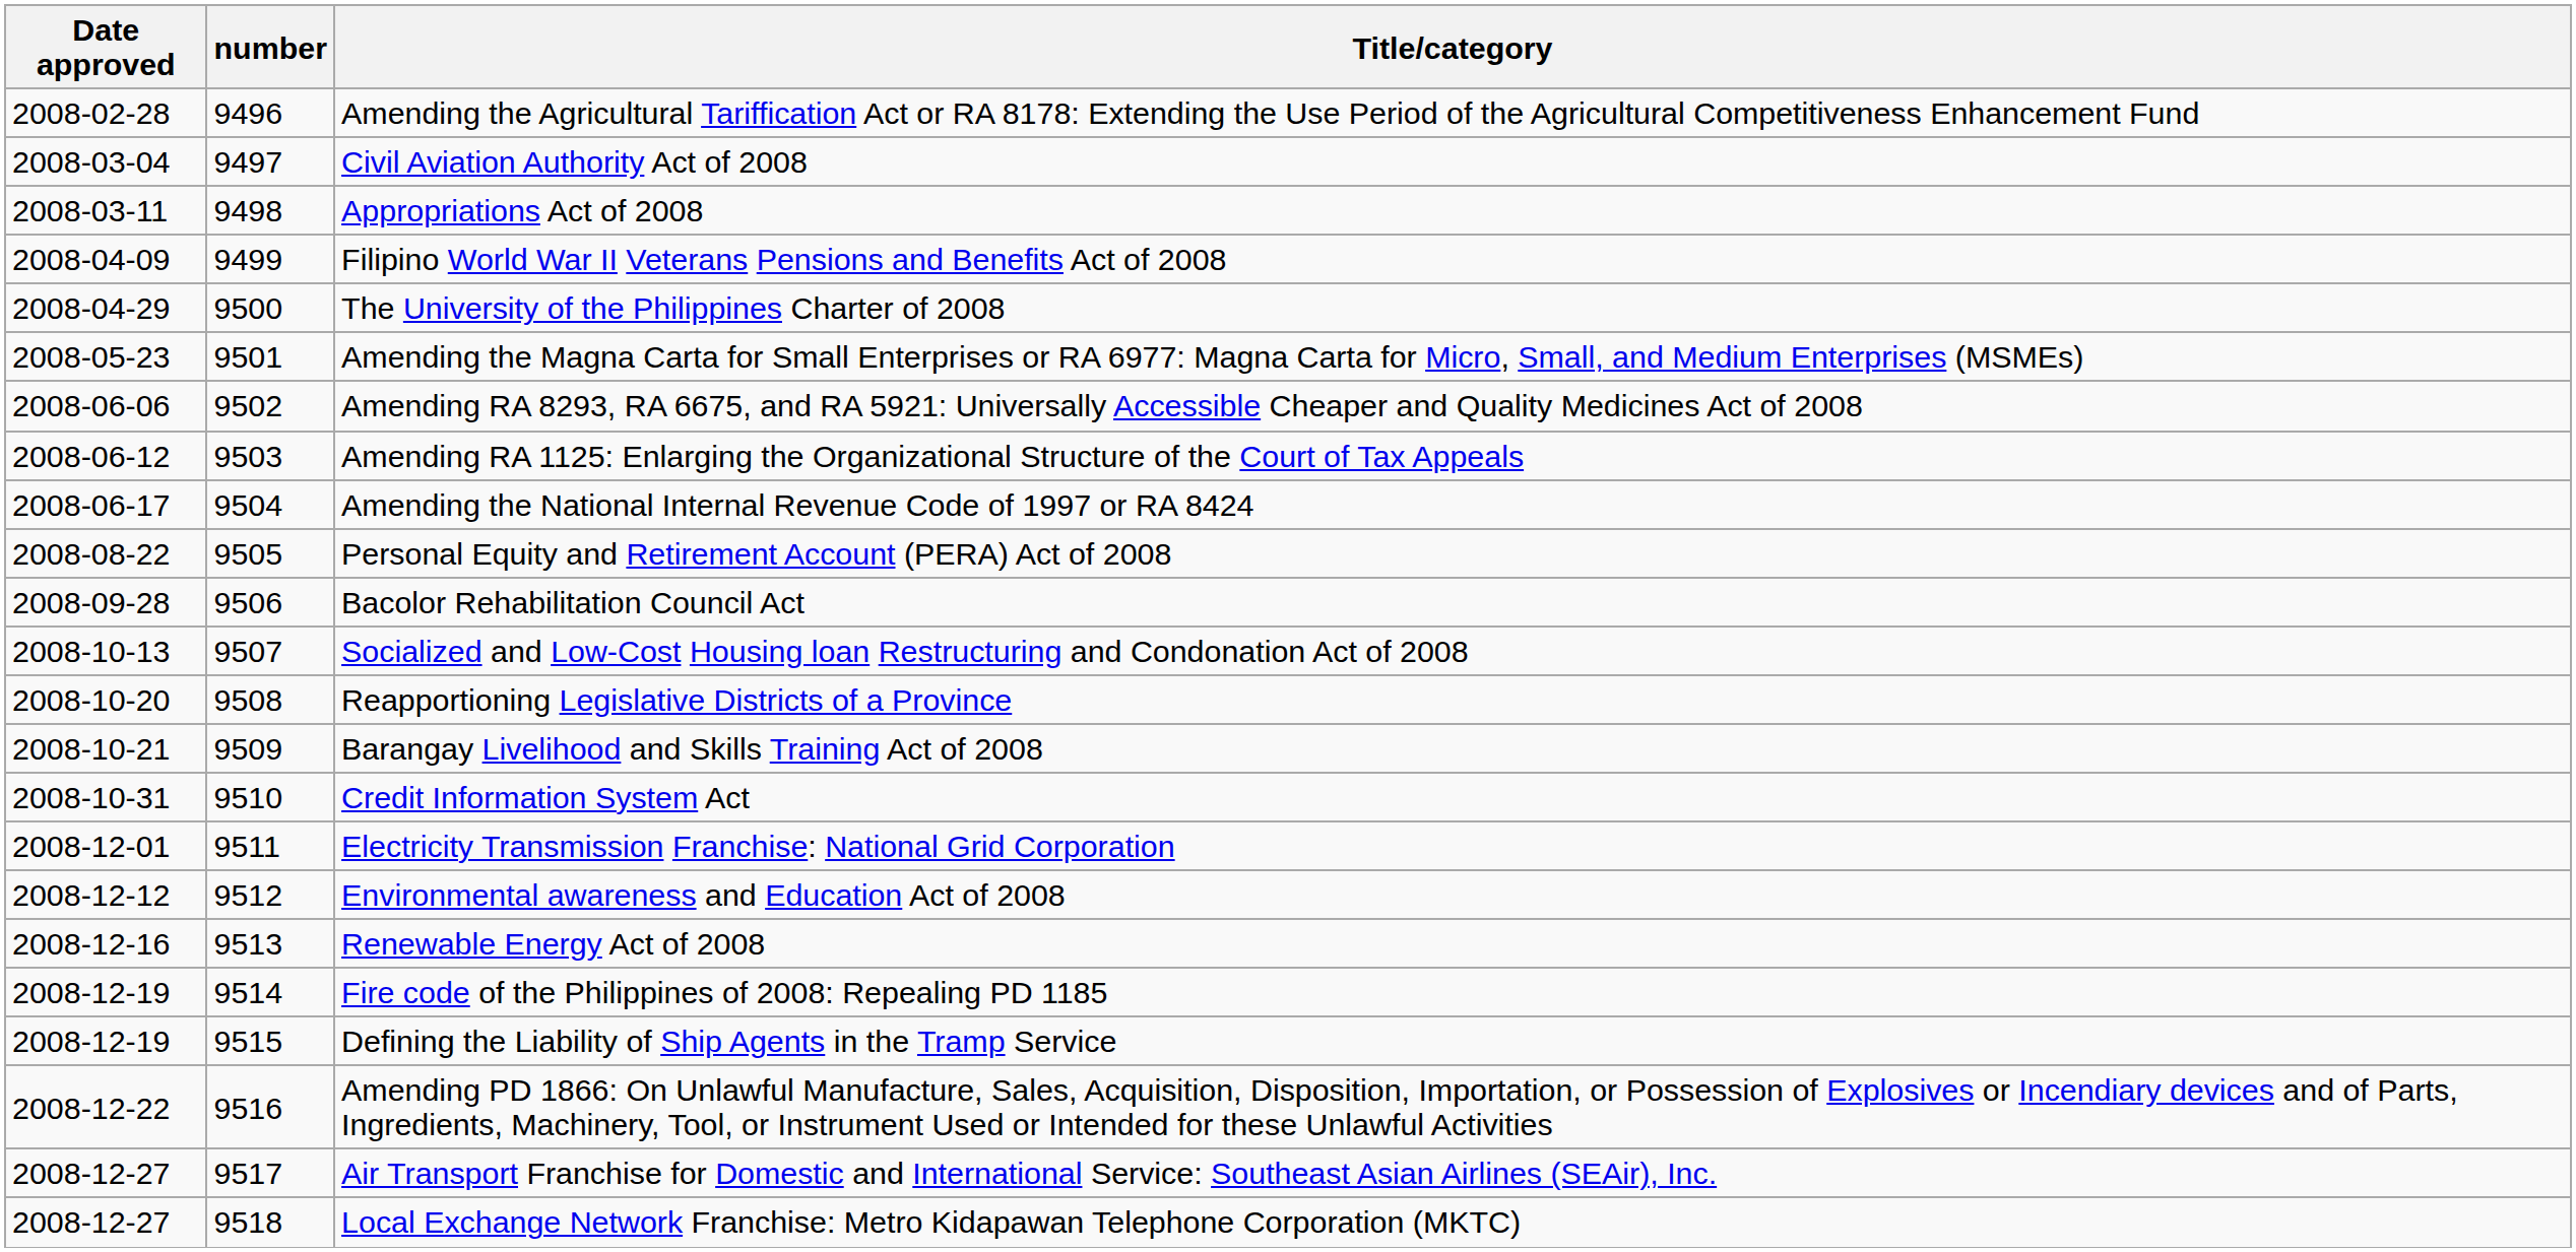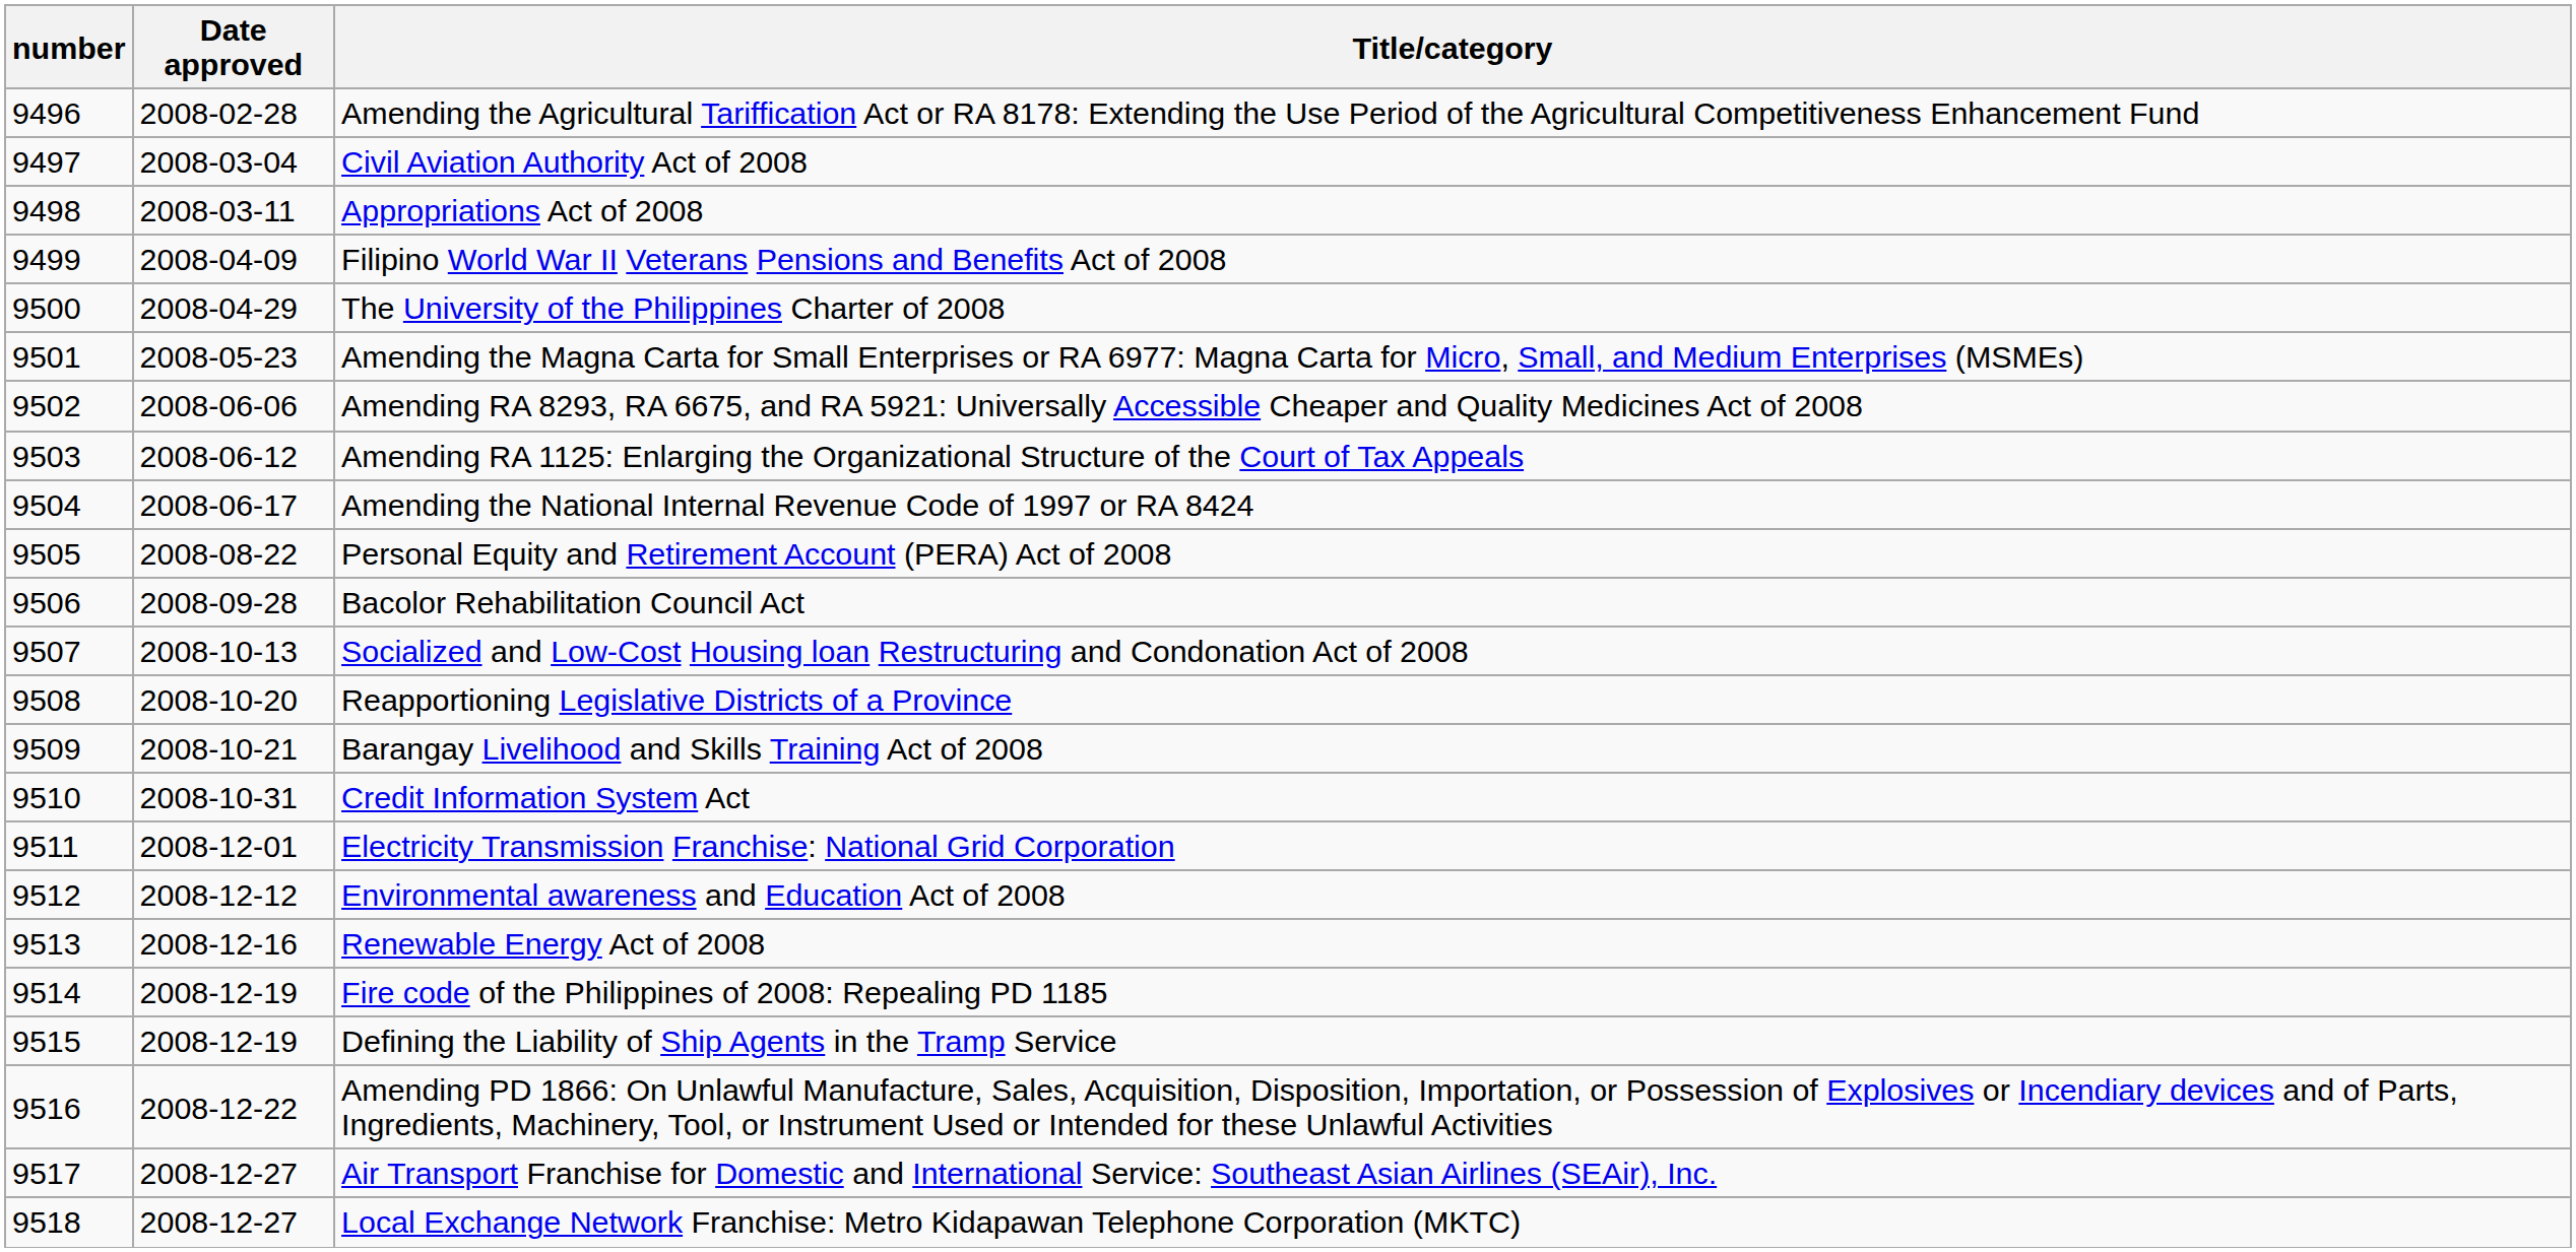 <table class="wikitable sortable collapsible collapsed plainrowheaders" style="width: 100%; font-size: 95%">
 <tr>
+<th scope="col"> number</th>
 <th scope="col" data-sort-type="isoDate">Date approved</th>
-<th scope="col"> number</th>
 <th scope="col">Title/category</th>
 </tr>
 <tr>
+<td>9496</td>
 <td>2008-02-28</td>
-<td>9496</td>
 <td>Amending the Agricultural <a href='#'>Tariffication</a> Act or RA 8178: Extending the Use Period of the Agricultural Competitiveness Enhancement Fund</td>
 </tr>
 <tr>
+<td>9497</td>
 <td>2008-03-04</td>
-<td>9497</td>
 <td><a href='#'>Civil Aviation Authority</a> Act of 2008</td>
 </tr>
 <tr>
+<td>9498</td>
 <td>2008-03-11</td>
-<td>9498</td>
 <td><a href='#'>Appropriations</a> Act of 2008</td>
 </tr>
 <tr>
+<td>9499</td>
 <td>2008-04-09</td>
-<td>9499</td>
 <td>Filipino <a href='#'>World War II</a> <a href='#'>Veterans</a> <a href='#'>Pensions and Benefits</a> Act of 2008</td>
 </tr>
 <tr>
+<td>9500</td>
 <td>2008-04-29</td>
-<td>9500</td>
 <td>The <a href='#'>University of the Philippines</a> Charter of 2008</td>
 </tr>
 <tr>
+<td>9501</td>
 <td>2008-05-23</td>
-<td>9501</td>
 <td>Amending the Magna Carta for Small Enterprises or RA 6977: Magna Carta for <a href='#'>Micro</a>, <a href='#'>Small, and Medium Enterprises</a> (MSMEs)</td>
 </tr>
 <tr>
+<td>9502</td>
 <td>2008-06-06</td>
-<td>9502</td>
 <td>Amending RA 8293, RA 6675, and RA 5921: Universally <a href='#'>Accessible</a> Cheaper and Quality Medicines Act of 2008</td>
 </tr>
 <tr>
+<td>9503</td>
 <td>2008-06-12</td>
-<td>9503</td>
 <td>Amending RA 1125: Enlarging the Organizational Structure of the <a href='#'>Court of Tax Appeals</a></td>
 </tr>
 <tr>
+<td>9504</td>
 <td>2008-06-17</td>
-<td>9504</td>
 <td>Amending the National Internal Revenue Code of 1997 or RA 8424</td>
 </tr>
 <tr>
+<td>9505</td>
 <td>2008-08-22</td>
-<td>9505</td>
 <td>Personal Equity and <a href='#'>Retirement Account</a> (PERA) Act of 2008</td>
 </tr>
 <tr>
+<td>9506</td>
 <td>2008-09-28</td>
-<td>9506</td>
 <td>Bacolor Rehabilitation Council Act</td>
 </tr>
 <tr>
+<td>9507</td>
 <td>2008-10-13</td>
-<td>9507</td>
 <td><a href='#'>Socialized</a> and <a href='#'>Low-Cost</a> <a href='#'>Housing loan</a> <a href='#'>Restructuring</a> and Condonation Act of 2008</td>
 </tr>
 <tr>
+<td>9508</td>
 <td>2008-10-20</td>
-<td>9508</td>
 <td>Reapportioning <a href='#'>Legislative Districts of a Province</a></td>
 </tr>
 <tr>
+<td>9509</td>
 <td>2008-10-21</td>
-<td>9509</td>
 <td>Barangay <a href='#'>Livelihood</a> and Skills <a href='#'>Training</a> Act of 2008</td>
 </tr>
 <tr>
+<td>9510</td>
 <td>2008-10-31</td>
-<td>9510</td>
 <td><a href='#'>Credit Information System</a> Act</td>
 </tr>
 <tr>
+<td>9511</td>
 <td>2008-12-01</td>
-<td>9511</td>
 <td><a href='#'>Electricity Transmission</a> <a href='#'>Franchise</a>: <a href='#'>National Grid Corporation</a></td>
 </tr>
 <tr>
+<td>9512</td>
 <td>2008-12-12</td>
-<td>9512</td>
 <td><a href='#'>Environmental awareness</a> and <a href='#'>Education</a> Act of 2008</td>
 </tr>
 <tr>
+<td>9513</td>
 <td>2008-12-16</td>
-<td>9513</td>
 <td><a href='#'>Renewable Energy</a> Act of 2008</td>
 </tr>
 <tr>
+<td>9514</td>
 <td>2008-12-19</td>
-<td>9514</td>
 <td><a href='#'>Fire code</a> of the Philippines of 2008: Repealing PD 1185</td>
 </tr>
 <tr>
+<td>9515</td>
 <td>2008-12-19</td>
-<td>9515</td>
 <td>Defining the Liability of <a href='#'>Ship Agents</a> in the <a href='#'>Tramp</a> Service</td>
 </tr>
 <tr>
+<td>9516</td>
 <td>2008-12-22</td>
-<td>9516</td>
 <td>Amending PD 1866: On Unlawful Manufacture, Sales, Acquisition, Disposition, Importation, or Possession of <a href='#'>Explosives</a> or <a href='#'>Incendiary devices</a> and of Parts, Ingredients, Machinery, Tool, or Instrument Used or Intended for these Unlawful Activities</td>
 </tr>
 <tr>
+<td>9517</td>
 <td>2008-12-27</td>
-<td>9517</td>
 <td><a href='#'>Air Transport</a> Franchise for <a href='#'>Domestic</a> and <a href='#'>International</a> Service: <a href='#'>Southeast Asian Airlines (SEAir), Inc.</a></td>
 </tr>
 <tr>
+<td>9518</td>
 <td>2008-12-27</td>
-<td>9518</td>
 <td><a href='#'>Local Exchange Network</a> Franchise: Metro Kidapawan Telephone Corporation (MKTC)</td>
 </tr>
 </table>
